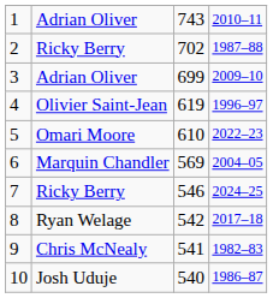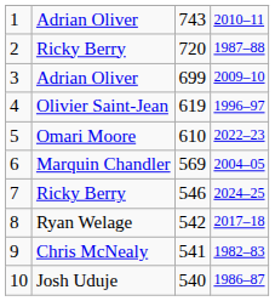 <table class="wikitable">
 <tr>
 </tr>
 <tr>
 <td>1</td>
 <td><a href='#'>Adrian Oliver</a></td>
 <td>743</td>
 <td style="font-size:80%;"><a href='#'>2010–11</a></td>
 </tr>
 <tr>
 <td>2</td>
 <td><a href='#'>Ricky Berry</a></td>
-<td>702</td>
+<td>720</td>
 <td style="font-size:80%;"><a href='#'>1987–88</a></td>
 </tr>
 <tr>
 <td>3</td>
 <td><a href='#'>Adrian Oliver</a></td>
 <td>699</td>
 <td style="font-size:80%;"><a href='#'>2009–10</a></td>
 </tr>
 <tr>
 <td>4</td>
 <td><a href='#'>Olivier Saint-Jean</a></td>
 <td>619</td>
 <td style="font-size:80%;"><a href='#'>1996–97</a></td>
 </tr>
 <tr>
 <td>5</td>
 <td><a href='#'>Omari Moore</a></td>
 <td>610</td>
 <td style="font-size:80%;"><a href='#'>2022–23</a></td>
 </tr>
 <tr>
 <td>6</td>
 <td><a href='#'>Marquin Chandler</a></td>
 <td>569</td>
 <td style="font-size:80%;"><a href='#'>2004–05</a></td>
 </tr>
 <tr>
 <td>7</td>
 <td><a href='#'>Ricky Berry</a></td>
 <td>546</td>
 <td style="font-size:80%;"><a href='#'>2024–25</a></td>
 </tr>
 <tr>
 <td>8</td>
 <td>Ryan Welage</td>
 <td>542</td>
 <td style="font-size:80%;"><a href='#'>2017–18</a></td>
 </tr>
 <tr>
 <td>9</td>
 <td><a href='#'>Chris McNealy</a></td>
 <td>541</td>
 <td style="font-size:80%;"><a href='#'>1982–83</a></td>
 </tr>
 <tr>
 <td>10</td>
 <td>Josh Uduje</td>
 <td>540</td>
 <td style="font-size:80%;"><a href='#'>1986–87</a></td>
 </tr>
 </table>
